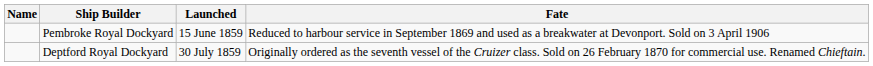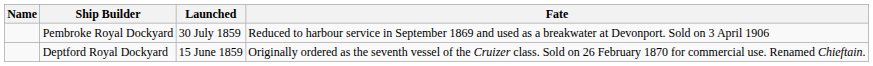 <table class="wikitable" style="text-align:left">
 <tr>
 <th>Name</th>
 <th>Ship Builder</th>
 <th>Launched</th>
 <th>Fate</th>
 </tr>
 <tr>
 <td></td>
 <td>Pembroke Royal Dockyard</td>
-<td>15 June 1859</td>
+<td>30 July 1859</td>
 <td>Reduced to harbour service in September 1869 and used as a breakwater at Devonport. Sold on 3 April 1906</td>
 </tr>
 <tr>
 <td></td>
 <td>Deptford Royal Dockyard</td>
-<td>30 July 1859</td>
+<td>15 June 1859</td>
 <td>Originally ordered as the seventh vessel of the <em>Cruizer</em> class.  Sold on 26 February 1870 for commercial use.  Renamed <em>Chieftain</em>.</td>
 </tr>
 </table>
